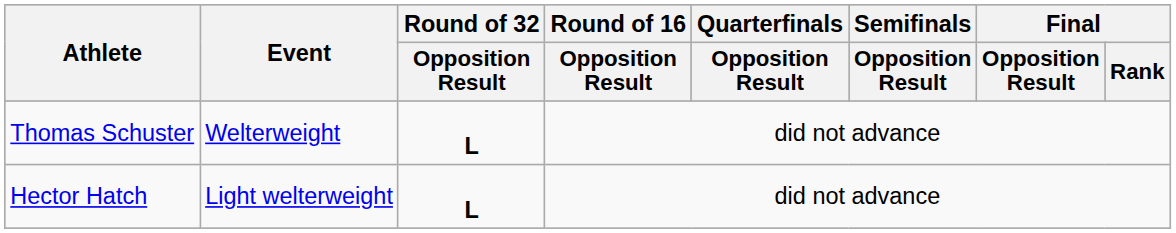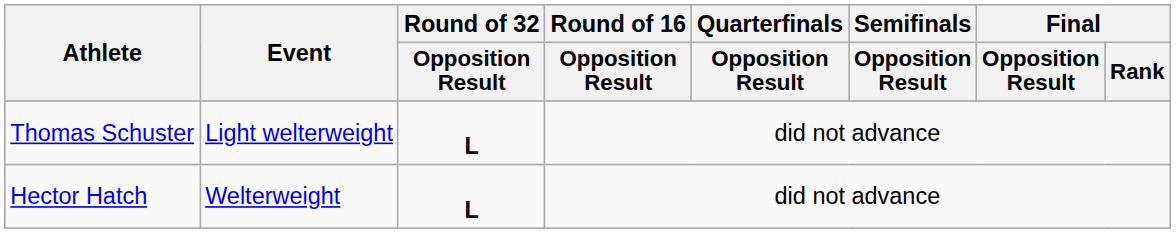 <table class=wikitable style=font-size:90%;text-align:center>
 <tr>
 <th rowspan=2>Athlete</th>
 <th rowspan=2>Event</th>
 <th>Round of 32</th>
 <th>Round of 16</th>
 <th>Quarterfinals</th>
 <th>Semifinals</th>
 <th colspan=2>Final</th>
 </tr>
 <tr style=font-size:95%>
 <th>Opposition<br>Result</th>
 <th>Opposition<br>Result</th>
 <th>Opposition<br>Result</th>
 <th>Opposition<br>Result</th>
 <th>Opposition<br>Result</th>
 <th>Rank</th>
 </tr>
 <tr>
 <td align=left><a href='#'>Thomas Schuster</a></td>
-<td align=left><a href='#'>Welterweight</a></td>
+<td align=left><a href='#'>Light welterweight</a></td>
 <td><br><strong>L</strong></td>
 <td colspan=5>did not advance</td>
 </tr>
 <tr>
 <td align=left><a href='#'>Hector Hatch</a></td>
-<td align=left><a href='#'>Light welterweight</a></td>
+<td align=left><a href='#'>Welterweight</a></td>
 <td><br><strong>L</strong></td>
 <td colspan=5>did not advance</td>
 </tr>
 </table>
